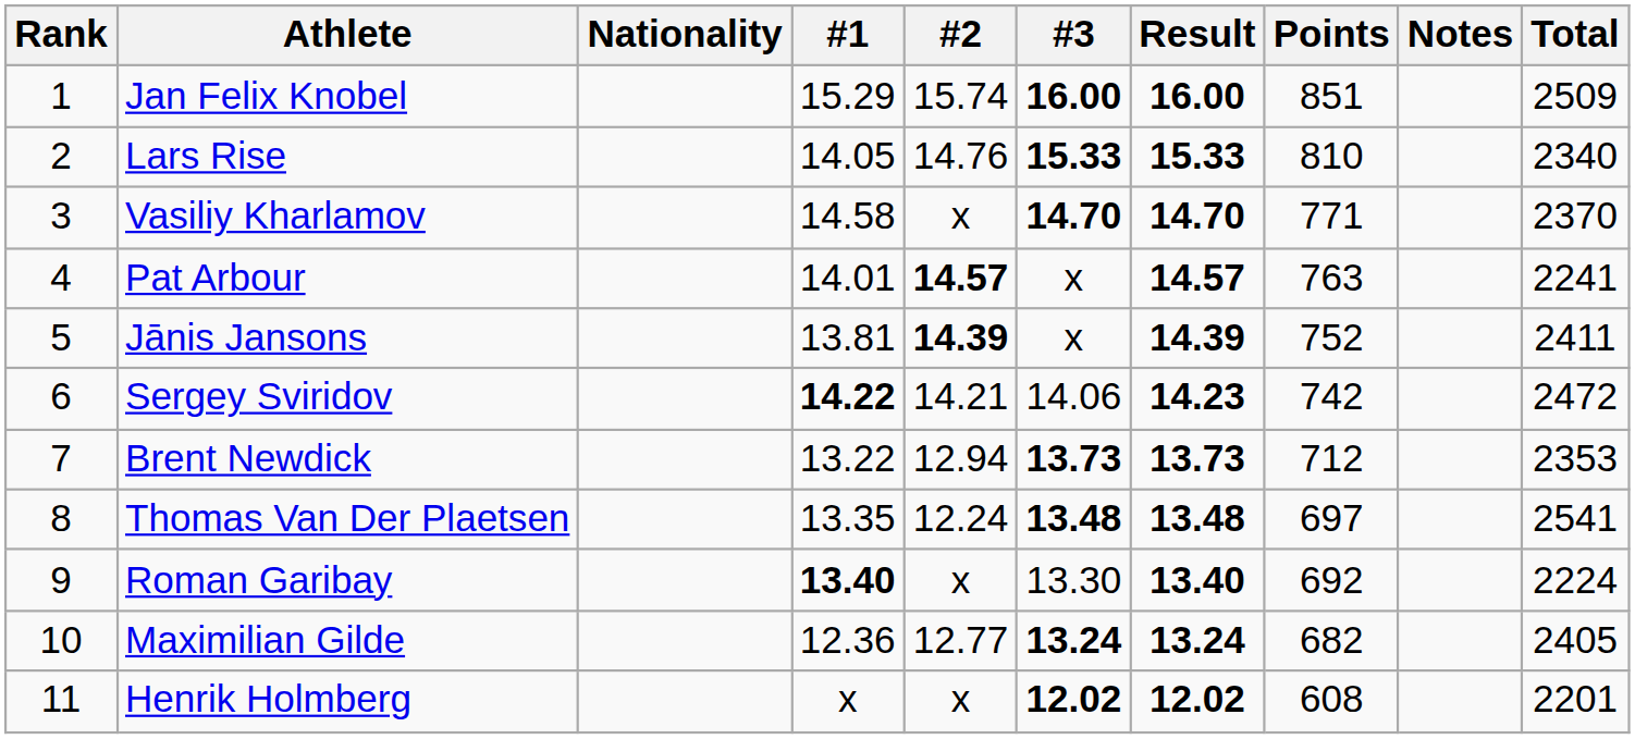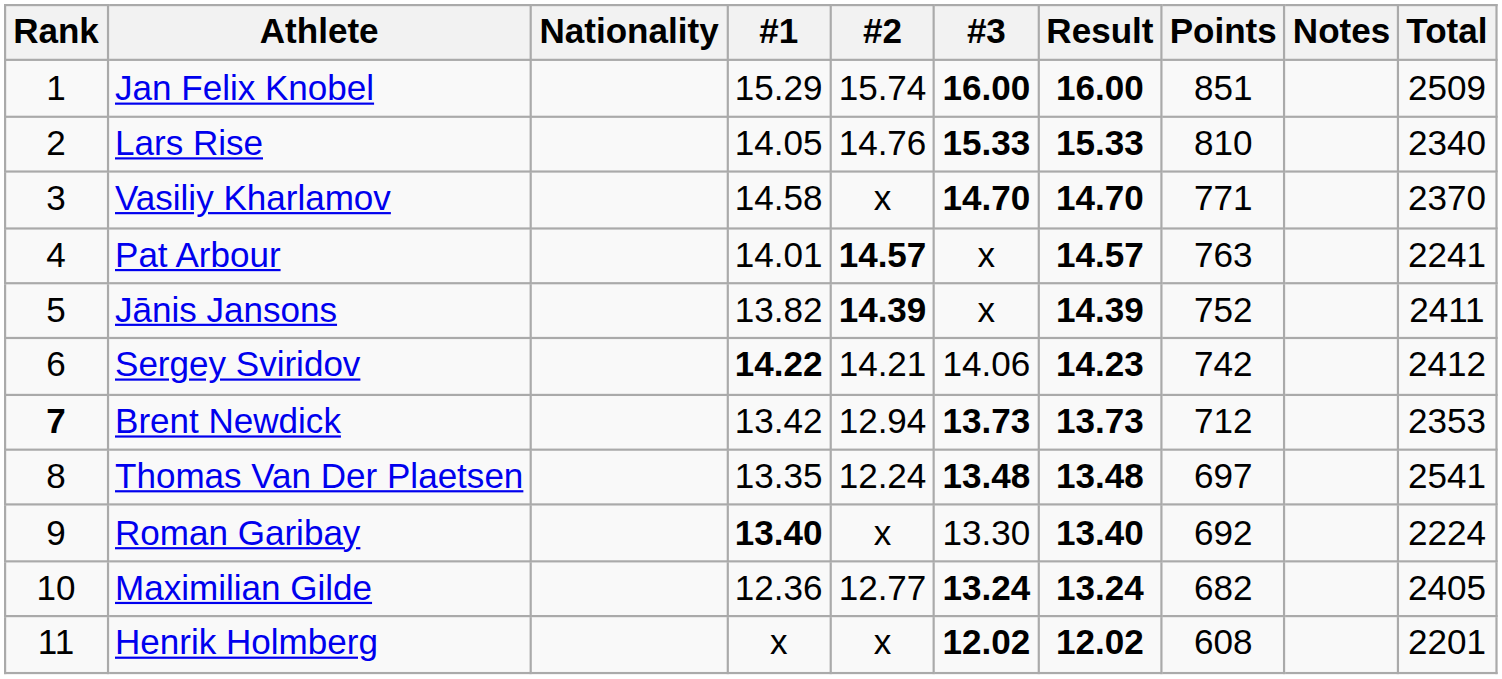 <table class="wikitable sortable" style="text-align:center">
 <tr>
 <th>Rank</th>
 <th>Athlete</th>
 <th>Nationality</th>
 <th>#1</th>
 <th>#2</th>
 <th>#3</th>
 <th>Result</th>
 <th>Points</th>
 <th>Notes</th>
 <th>Total</th>
 </tr>
 <tr>
 <td>1</td>
 <td align=left><a href='#'>Jan Felix Knobel</a></td>
 <td align=left></td>
 <td>15.29</td>
 <td>15.74</td>
 <td><strong>16.00</strong></td>
 <td><strong>16.00</strong></td>
 <td>851</td>
 <td></td>
 <td>2509</td>
 </tr>
 <tr>
 <td>2</td>
 <td align=left><a href='#'>Lars Rise</a></td>
 <td align=left></td>
 <td>14.05</td>
 <td>14.76</td>
 <td><strong>15.33</strong></td>
 <td><strong>15.33</strong></td>
 <td>810</td>
 <td></td>
 <td>2340</td>
 </tr>
 <tr>
 <td>3</td>
 <td align=left><a href='#'>Vasiliy Kharlamov</a></td>
 <td align=left></td>
 <td>14.58</td>
 <td>x</td>
 <td><strong>14.70</strong></td>
 <td><strong>14.70</strong></td>
 <td>771</td>
 <td></td>
 <td>2370</td>
 </tr>
 <tr>
 <td>4</td>
 <td align=left><a href='#'>Pat Arbour</a></td>
 <td align=left></td>
 <td>14.01</td>
 <td><strong>14.57</strong></td>
 <td>x</td>
 <td><strong>14.57</strong></td>
 <td>763</td>
 <td></td>
 <td>2241</td>
 </tr>
 <tr>
 <td>5</td>
 <td align=left><a href='#'>Jānis Jansons</a></td>
 <td align=left></td>
-<td>13.81</td>
+<td>13.82</td>
 <td><strong>14.39</strong></td>
 <td>x</td>
 <td><strong>14.39</strong></td>
 <td>752</td>
 <td></td>
 <td>2411</td>
 </tr>
 <tr>
 <td>6</td>
 <td align=left><a href='#'>Sergey Sviridov</a></td>
 <td align=left></td>
 <td><strong>14.22</strong></td>
 <td>14.21</td>
 <td>14.06</td>
 <td><strong>14.23</strong></td>
 <td>742</td>
 <td></td>
-<td>2472</td>
+<td>2412</td>
 </tr>
 <tr>
-<td>7</td>
+<td><strong>7</strong></td>
 <td align=left><a href='#'>Brent Newdick</a></td>
 <td align=left></td>
-<td>13.22</td>
+<td>13.42</td>
 <td>12.94</td>
 <td><strong>13.73</strong></td>
 <td><strong>13.73</strong></td>
 <td>712</td>
 <td></td>
 <td>2353</td>
 </tr>
 <tr>
 <td>8</td>
 <td align=left><a href='#'>Thomas Van Der Plaetsen</a></td>
 <td align=left></td>
 <td>13.35</td>
 <td>12.24</td>
 <td><strong>13.48</strong></td>
 <td><strong>13.48</strong></td>
 <td>697</td>
 <td></td>
 <td>2541</td>
 </tr>
 <tr>
 <td>9</td>
 <td align=left><a href='#'>Roman Garibay</a></td>
 <td align=left></td>
 <td><strong>13.40</strong></td>
 <td>x</td>
 <td>13.30</td>
 <td><strong>13.40</strong></td>
 <td>692</td>
 <td></td>
 <td>2224</td>
 </tr>
 <tr>
 <td>10</td>
 <td align=left><a href='#'>Maximilian Gilde</a></td>
 <td align=left></td>
 <td>12.36</td>
 <td>12.77</td>
 <td><strong>13.24</strong></td>
 <td><strong>13.24</strong></td>
 <td>682</td>
 <td></td>
 <td>2405</td>
 </tr>
 <tr>
 <td>11</td>
 <td align=left><a href='#'>Henrik Holmberg</a></td>
 <td align=left></td>
 <td>x</td>
 <td>x</td>
 <td><strong>12.02</strong></td>
 <td><strong>12.02</strong></td>
 <td>608</td>
 <td></td>
 <td>2201</td>
 </tr>
 </table>
